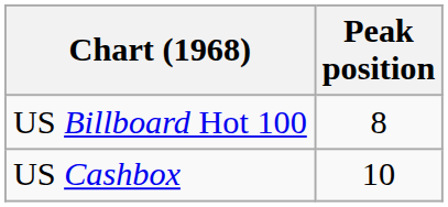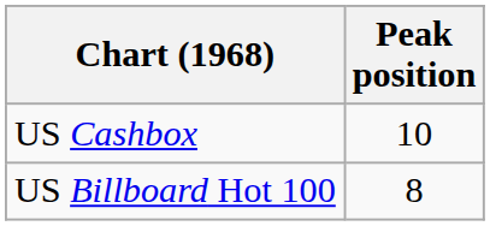 <table class="wikitable">
 <tr>
 <th>Chart (1968)</th>
 <th>Peak<br>position</th>
 </tr>
 <tr>
+<td>US <em><a href='#'>Cashbox</a></em></td>
+<td align="center">10</td>
+</tr>
+<tr>
 <td>US <a href='#'><em>Billboard</em> Hot 100</a></td>
 <td align="center">8</td>
 </tr>
-<tr>
-<td>US <em><a href='#'>Cashbox</a></em></td>
-<td align="center">10</td>
-</tr>
 </table>
